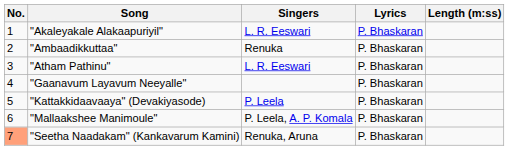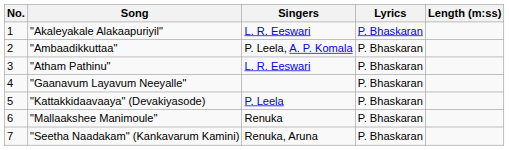 <table class="wikitable" style="font-size:95%;">
 <tr>
 <th>No.</th>
 <th>Song</th>
 <th>Singers</th>
 <th>Lyrics</th>
 <th>Length (m:ss)</th>
 </tr>
 <tr>
 <td>1</td>
 <td>"Akaleyakale Alakaapuriyil"</td>
 <td><a href='#'>L. R. Eeswari</a></td>
 <td><a href='#'>P. Bhaskaran</a></td>
 <td></td>
 </tr>
 <tr>
 <td>2</td>
 <td>"Ambaadikkuttaa"</td>
-<td>Renuka</td>
+<td>P. Leela, <a href='#'>A. P. Komala</a></td>
 <td>P. Bhaskaran</td>
 <td></td>
 </tr>
 <tr>
 <td>3</td>
 <td>"Atham Pathinu"</td>
 <td><a href='#'>L. R. Eeswari</a></td>
 <td>P. Bhaskaran</td>
 <td></td>
 </tr>
 <tr>
 <td>4</td>
 <td>"Gaanavum Layavum Neeyalle"</td>
 <td></td>
 <td>P. Bhaskaran</td>
 <td></td>
 </tr>
 <tr>
 <td>5</td>
 <td>"Kattakkidaavaaya" (Devakiyasode)</td>
 <td><a href='#'>P. Leela</a></td>
 <td>P. Bhaskaran</td>
 <td></td>
 </tr>
 <tr>
 <td>6</td>
 <td>"Mallaakshee Manimoule"</td>
-<td>P. Leela, <a href='#'>A. P. Komala</a></td>
+<td>Renuka</td>
 <td>P. Bhaskaran</td>
 <td></td>
 </tr>
 <tr>
-<td style="background: lightsalmon;">7</td>
+<td>7</td>
 <td>"Seetha Naadakam" (Kankavarum Kamini)</td>
 <td>Renuka, Aruna</td>
 <td>P. Bhaskaran</td>
 <td></td>
 </tr>
 </table>
